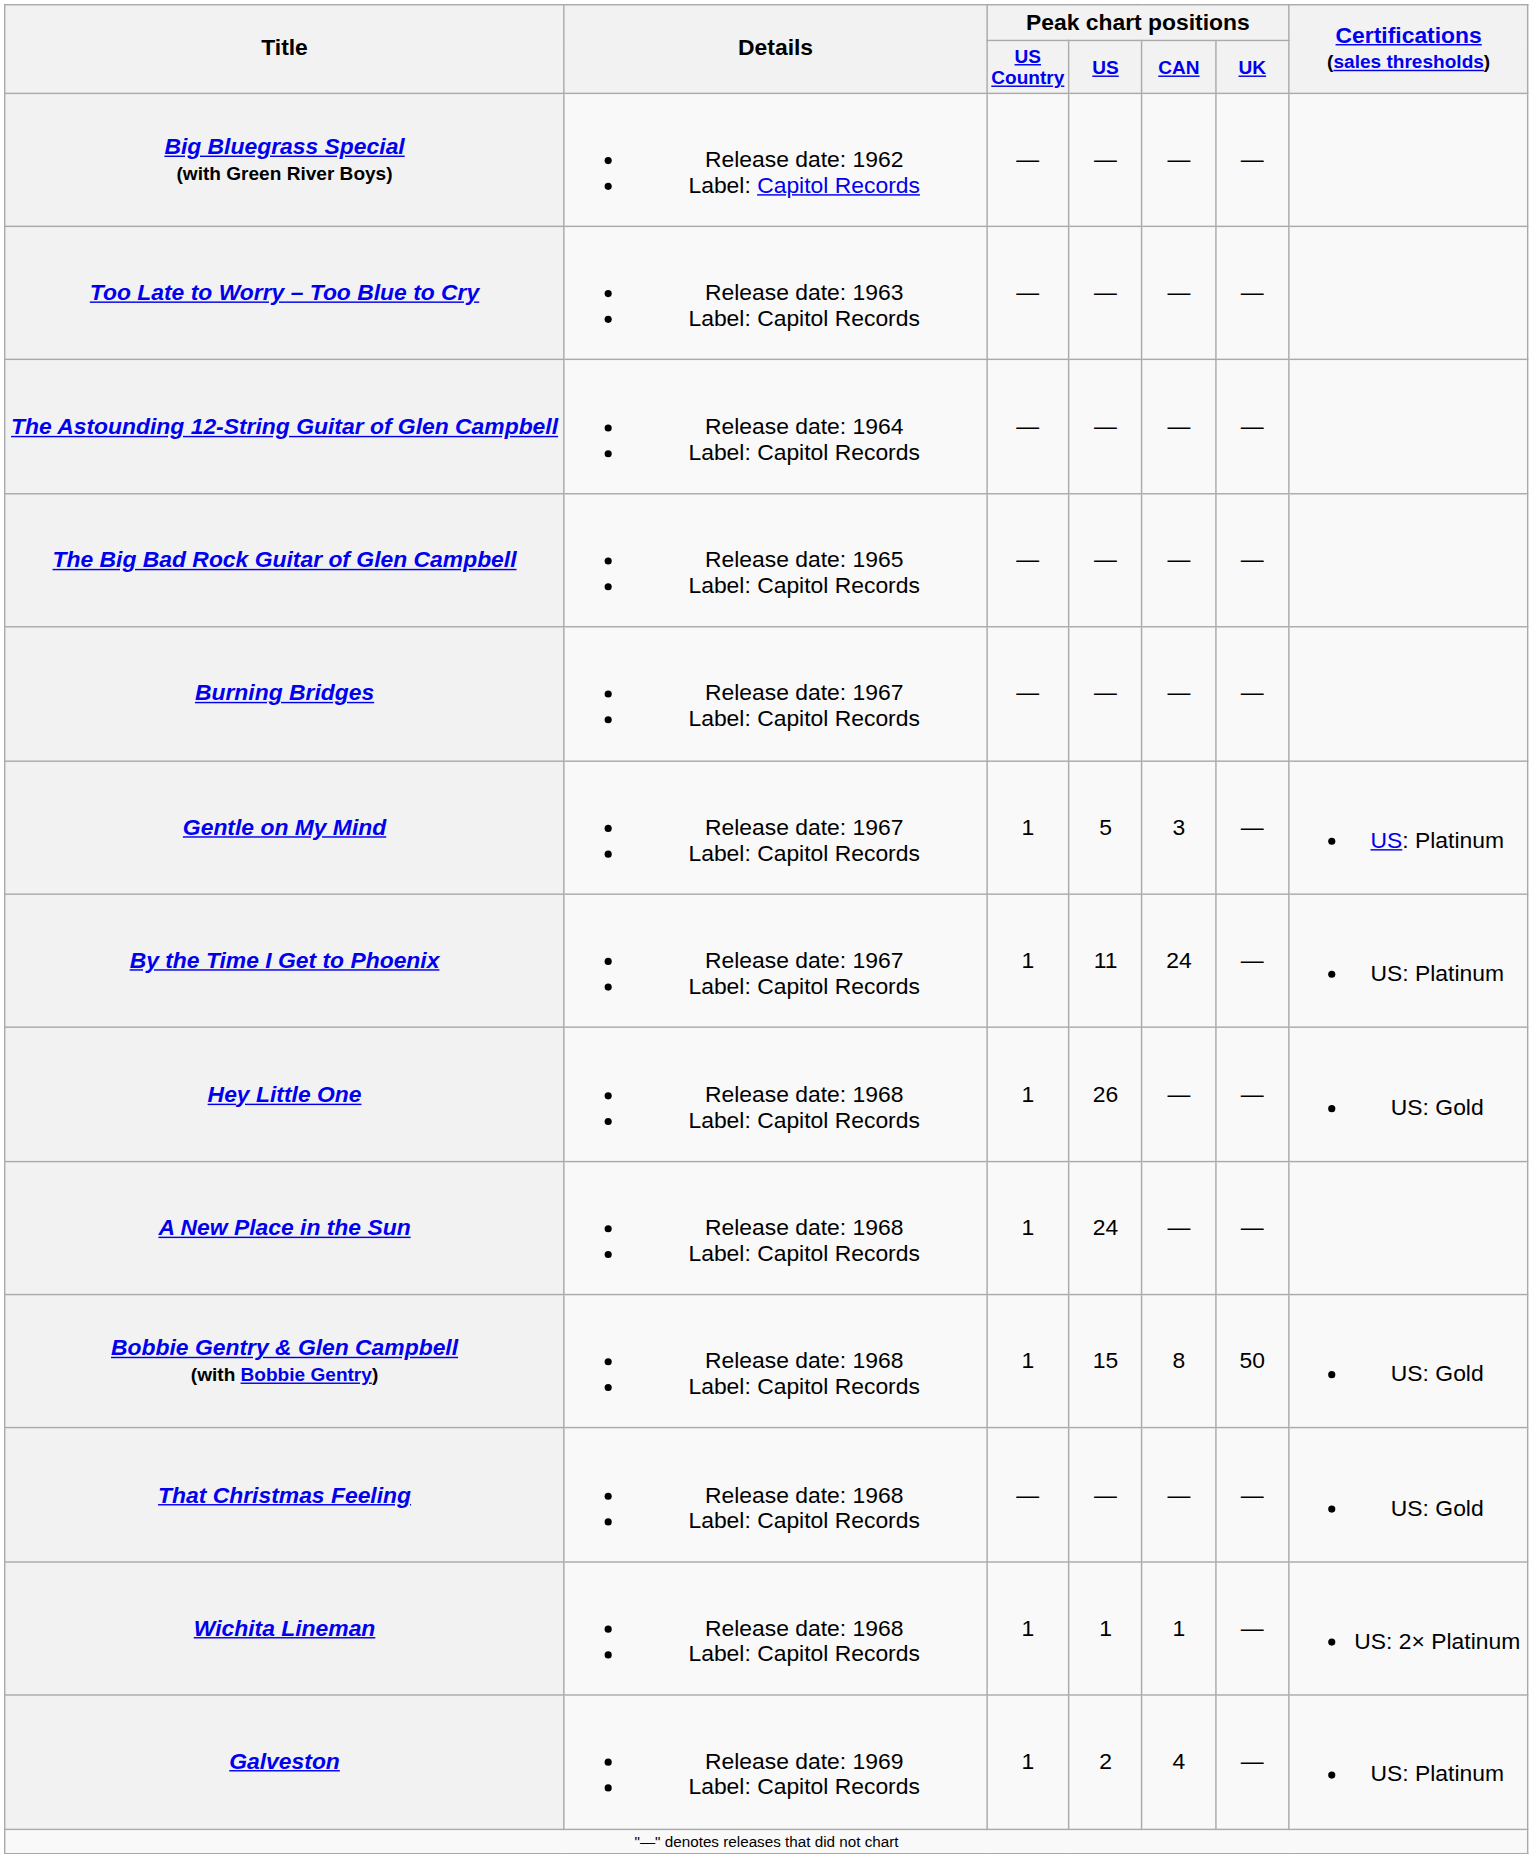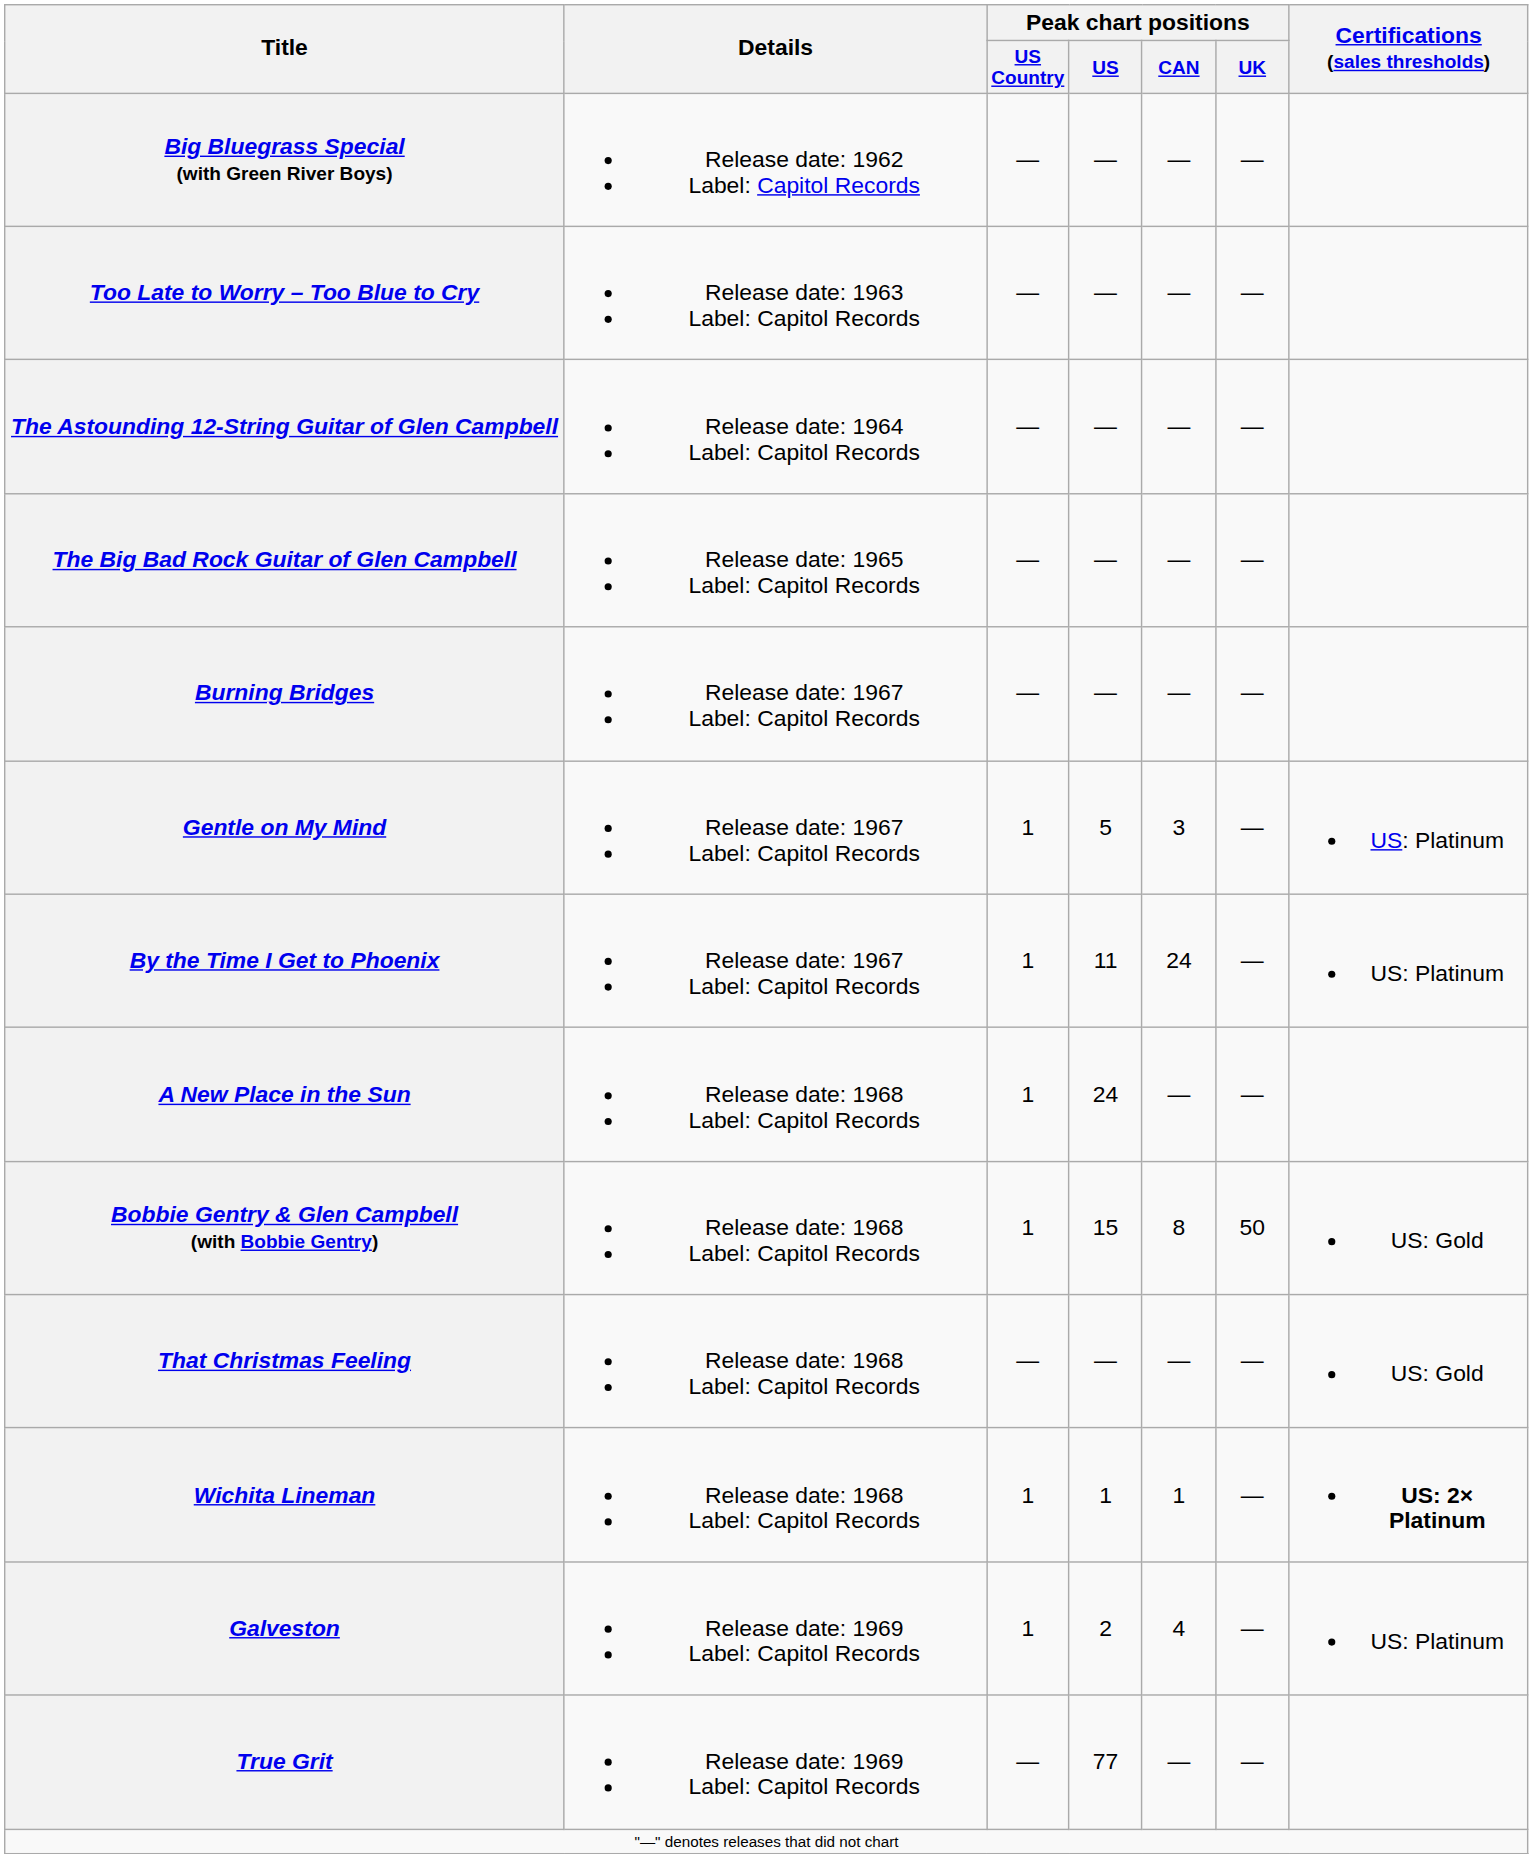 <table class="wikitable plainrowheaders" style="text-align:center;">
 <tr>
 <th rowspan="2" style="width:24em;">Title</th>
 <th rowspan="2" style="width:18em;">Details</th>
 <th colspan="4">Peak chart positions</th>
 <th rowspan="2" style="width:10em;"><a href='#'>Certifications</a><br><small>(<a href='#'>sales thresholds</a>)</small></th>
 </tr>
 <tr style="font-size:smaller;">
 <th width="45"><a href='#'>US Country</a></th>
 <th width="45"><a href='#'>US</a></th>
 <th width="45"><a href='#'>CAN</a></th>
 <th width="45"><a href='#'>UK</a></th>
 </tr>
 <tr>
 <th scope="row"><em><a href='#'>Big Bluegrass Special</a></em><br><small>(with Green River Boys)</small></th>
 <td><br><ul><li>Release date: 1962</li><li>Label: <a href='#'>Capitol Records</a></li></ul></td>
 <td>—</td>
 <td>—</td>
 <td>—</td>
 <td>—</td>
 <td></td>
 </tr>
 <tr>
 <th scope="row"><em><a href='#'>Too Late to Worry – Too Blue to Cry</a></em></th>
 <td><br><ul><li>Release date: 1963</li><li>Label: Capitol Records</li></ul></td>
 <td>—</td>
 <td>—</td>
 <td>—</td>
 <td>—</td>
 <td></td>
 </tr>
 <tr>
 <th scope="row"><em><a href='#'>The Astounding 12-String Guitar of Glen Campbell</a></em></th>
 <td><br><ul><li>Release date: 1964</li><li>Label: Capitol Records</li></ul></td>
 <td>—</td>
 <td>—</td>
 <td>—</td>
 <td>—</td>
 <td></td>
 </tr>
 <tr>
 <th scope="row"><em><a href='#'>The Big Bad Rock Guitar of Glen Campbell</a></em></th>
 <td><br><ul><li>Release date: 1965</li><li>Label: Capitol Records</li></ul></td>
 <td>—</td>
 <td>—</td>
 <td>—</td>
 <td>—</td>
 <td></td>
 </tr>
 <tr>
 <th scope="row"><em><a href='#'>Burning Bridges</a></em></th>
 <td><br><ul><li>Release date: 1967</li><li>Label: Capitol Records</li></ul></td>
 <td>—</td>
 <td>—</td>
 <td>—</td>
 <td>—</td>
 <td></td>
 </tr>
 <tr>
 <th scope="row"><em><a href='#'>Gentle on My Mind</a></em></th>
 <td><br><ul><li>Release date: 1967</li><li>Label: Capitol Records</li></ul></td>
 <td>1</td>
 <td>5</td>
 <td>3</td>
 <td>—</td>
 <td><br><ul><li><a href='#'>US</a>: Platinum</li></ul></td>
 </tr>
 <tr>
 <th scope="row"><em><a href='#'>By the Time I Get to Phoenix</a></em></th>
 <td><br><ul><li>Release date: 1967</li><li>Label: Capitol Records</li></ul></td>
 <td>1</td>
 <td>11</td>
 <td>24</td>
 <td>—</td>
 <td><br><ul><li>US: Platinum</li></ul></td>
 </tr>
 <tr>
-<th scope="row"><em><a href='#'>Hey Little One</a></em></th>
-<td><br><ul><li>Release date: 1968</li><li>Label: Capitol Records</li></ul></td>
-<td>1</td>
-<td>26</td>
-<td>—</td>
-<td>—</td>
-<td><br><ul><li>US: Gold</li></ul></td>
-</tr>
-<tr>
 <th scope="row"><em><a href='#'>A New Place in the Sun</a></em></th>
 <td><br><ul><li>Release date: 1968</li><li>Label: Capitol Records</li></ul></td>
 <td>1</td>
 <td>24</td>
 <td>—</td>
 <td>—</td>
 <td></td>
 </tr>
 <tr>
 <th scope="row"><em><a href='#'>Bobbie Gentry & Glen Campbell</a></em><br><small>(with <a href='#'>Bobbie Gentry</a>)</small></th>
 <td><br><ul><li>Release date: 1968</li><li>Label: Capitol Records</li></ul></td>
 <td>1</td>
 <td>15</td>
 <td>8</td>
 <td>50</td>
 <td><br><ul><li>US: Gold</li></ul></td>
 </tr>
 <tr>
 <th scope="row"><em><a href='#'>That Christmas Feeling</a></em></th>
 <td><br><ul><li>Release date: 1968</li><li>Label: Capitol Records</li></ul></td>
 <td>—</td>
 <td>—</td>
 <td>—</td>
 <td>—</td>
 <td><br><ul><li>US: Gold</li></ul></td>
 </tr>
 <tr>
 <th scope="row"><em><a href='#'>Wichita Lineman</a></em></th>
 <td><br><ul><li>Release date: 1968</li><li>Label: Capitol Records</li></ul></td>
 <td>1</td>
 <td>1</td>
 <td>1</td>
 <td>—</td>
-<td><br><ul><li>US: 2× Platinum</li></ul></td>
+<td><strong><br><ul><li>US: 2× Platinum</li></ul></strong></td>
 </tr>
 <tr>
 <th scope="row"><em><a href='#'>Galveston</a></em></th>
 <td><br><ul><li>Release date: 1969</li><li>Label: Capitol Records</li></ul></td>
 <td>1</td>
 <td>2</td>
 <td>4</td>
 <td>—</td>
 <td><br><ul><li>US: Platinum</li></ul></td>
 </tr>
 <tr>
+<th scope="row"><em><a href='#'>True Grit</a></em></th>
+<td><br><ul><li>Release date: 1969</li><li>Label: Capitol Records</li></ul></td>
+<td>—</td>
+<td>77</td>
+<td>—</td>
+<td>—</td>
+<td></td>
+</tr>
+<tr>
 <td colspan="7" style="font-size:8pt">"—" denotes releases that did not chart</td>
 </tr>
 <tr>
 </tr>
 </table>
